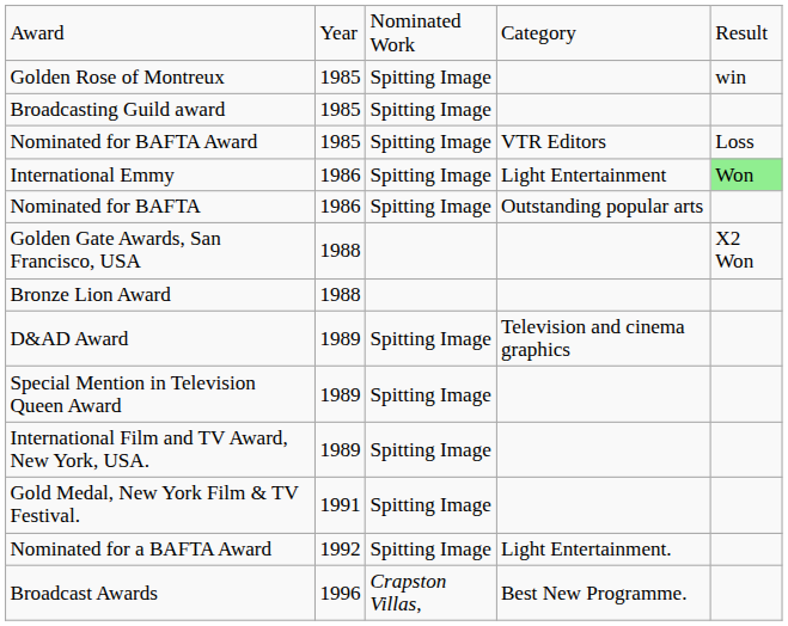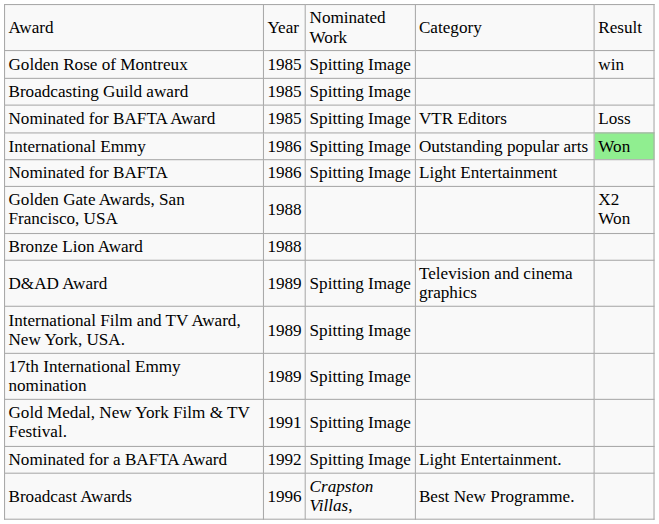 <table class="wikitable">
 <tr>
 <td>Award</td>
 <td>Year</td>
 <td>Nominated Work</td>
 <td>Category</td>
 <td>Result</td>
 </tr>
 <tr>
 <td>Golden Rose of  Montreux</td>
 <td>1985</td>
 <td>Spitting Image</td>
 <td></td>
 <td>win</td>
 </tr>
 <tr>
 <td>Broadcasting  Guild award</td>
 <td>1985</td>
 <td>Spitting Image</td>
 <td></td>
 <td></td>
 </tr>
 <tr>
 <td>Nominated for  BAFTA Award</td>
 <td>1985</td>
 <td>Spitting Image</td>
 <td>VTR Editors</td>
 <td>Loss</td>
 </tr>
 <tr>
 <td>International  Emmy</td>
 <td>1986</td>
 <td>Spitting Image</td>
-<td>Light  Entertainment</td>
+<td>Outstanding  popular arts</td>
 <td style="background: lightgreen;">Won</td>
 </tr>
 <tr>
 <td>Nominated for  BAFTA</td>
 <td>1986</td>
 <td>Spitting Image</td>
-<td>Outstanding  popular arts</td>
+<td>Light  Entertainment</td>
 <td></td>
 </tr>
 <tr>
 <td>Golden Gate  Awards, San Francisco, USA</td>
 <td>1988</td>
 <td></td>
 <td></td>
 <td>X2 Won</td>
 </tr>
 <tr>
 <td>Bronze Lion Award</td>
 <td>1988</td>
 <td></td>
 <td></td>
 <td></td>
 </tr>
 <tr>
 <td>D&AD Award</td>
 <td>1989</td>
 <td>Spitting Image</td>
 <td>Television and  cinema graphics</td>
 <td></td>
 </tr>
 <tr>
-<td>Special Mention  in Television Queen Award</td>
+<td>International  Film and TV Award, New York, USA.</td>
 <td>1989</td>
 <td>Spitting Image</td>
 <td></td>
 <td></td>
 </tr>
 <tr>
-<td>International  Film and TV Award, New York, USA.</td>
+<td>17th International  Emmy nomination</td>
 <td>1989</td>
 <td>Spitting Image</td>
 <td></td>
 <td></td>
 </tr>
 <tr>
 <td>Gold Medal, New  York Film & TV Festival.</td>
 <td>1991</td>
 <td>Spitting Image</td>
 <td></td>
 <td></td>
 </tr>
 <tr>
 <td>Nominated for a  BAFTA Award</td>
 <td>1992</td>
 <td>Spitting Image</td>
 <td>Light  Entertainment.</td>
 <td></td>
 </tr>
 <tr>
 <td>Broadcast Awards</td>
 <td>1996</td>
 <td><em>Crapston Villas</em>,</td>
 <td>Best New  Programme.</td>
 <td></td>
 </tr>
 </table>
